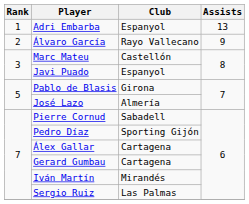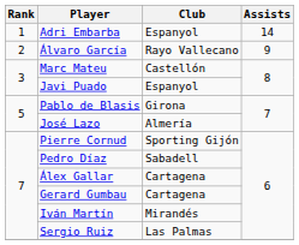 <table class="wikitable" style="text-align:center">
 <tr>
 <th>Rank</th>
 <th>Player</th>
 <th>Club</th>
 <th>Assists</th>
 </tr>
 <tr>
 <td>1</td>
 <td align=left> <a href='#'>Adri Embarba</a></td>
 <td align=left>Espanyol</td>
-<td>13</td>
+<td>14</td>
 </tr>
 <tr>
 <td>2</td>
 <td align=left> <a href='#'>Álvaro García</a></td>
 <td align=left>Rayo Vallecano</td>
 <td>9</td>
 </tr>
 <tr>
 <td rowspan=2>3</td>
 <td align=left> <a href='#'>Marc Mateu</a></td>
 <td align=left>Castellón</td>
 <td rowspan=2>8</td>
 </tr>
 <tr>
 <td align=left> <a href='#'>Javi Puado</a></td>
 <td align=left>Espanyol</td>
 </tr>
 <tr>
 <td rowspan=2>5</td>
 <td align=left> <a href='#'>Pablo de Blasis</a></td>
 <td align=left>Girona</td>
 <td rowspan=2>7</td>
 </tr>
 <tr>
 <td align=left> <a href='#'>José Lazo</a></td>
 <td align=left>Almería</td>
 </tr>
 <tr>
 <td rowspan=6>7</td>
 <td align=left> <a href='#'>Pierre Cornud</a></td>
-<td align=left>Sabadell</td>
+<td align=left>Sporting Gijón</td>
 <td rowspan=6>6</td>
 </tr>
 <tr>
 <td align=left> <a href='#'>Pedro Díaz</a></td>
-<td align=left>Sporting Gijón</td>
+<td align=left>Sabadell</td>
 </tr>
 <tr>
 <td align=left> <a href='#'>Álex Gallar</a></td>
 <td align=left>Cartagena</td>
 </tr>
 <tr>
 <td align=left> <a href='#'>Gerard Gumbau</a></td>
 <td align=left>Cartagena</td>
 </tr>
 <tr>
 <td align=left> <a href='#'>Iván Martín</a></td>
 <td align=left>Mirandés</td>
 </tr>
 <tr>
 <td align=left> <a href='#'>Sergio Ruiz</a></td>
 <td align=left>Las Palmas</td>
 </tr>
 <tr>
 </tr>
 </table>
